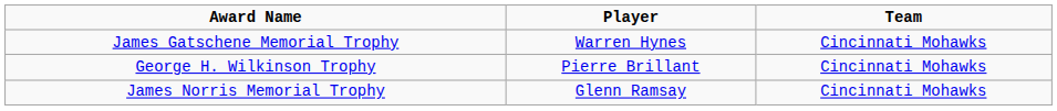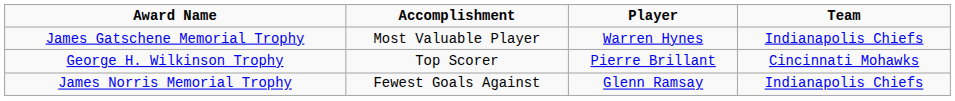 <table class="wikitable" width="70%">
 <tr align="center">
 <td><strong>Award Name</strong></td>
+<td><strong>Accomplishment</strong></td>
 <td><strong>Player</strong></td>
 <td><strong>Team</strong></td>
 </tr>
 <tr align="center">
 <td><a href='#'>James Gatschene Memorial Trophy</a></td>
+<td>Most Valuable Player</td>
 <td><a href='#'>Warren Hynes</a></td>
-<td><a href='#'>Cincinnati Mohawks</a></td>
+<td><a href='#'>Indianapolis Chiefs</a></td>
 </tr>
 <tr align="center">
 <td><a href='#'>George H. Wilkinson Trophy</a></td>
+<td>Top Scorer</td>
 <td><a href='#'>Pierre Brillant</a></td>
 <td><a href='#'>Cincinnati Mohawks</a></td>
 </tr>
 <tr align="center">
 <td><a href='#'>James Norris Memorial Trophy</a></td>
+<td>Fewest Goals Against</td>
 <td><a href='#'>Glenn Ramsay</a></td>
-<td><a href='#'>Cincinnati Mohawks</a></td>
+<td><a href='#'>Indianapolis Chiefs</a></td>
 </tr>
 </table>
